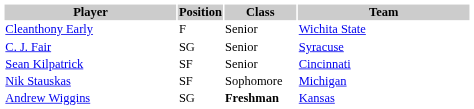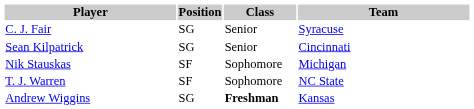 <table style="width:600px" "border:'1' 'solid' 'gray' ">
 <tr>
 <th style="background:#ccc; width:40%;">Player</th>
 <th style="background:#ccc; width:4%;">Position</th>
 <th style="background:#ccc; width:16%;">Class</th>
 <th style="background:#ccc; width:40%;">Team</th>
-</tr>
-<tr>
-<td><a href='#'>Cleanthony Early</a></td>
-<td>F</td>
-<td>Senior</td>
-<td><a href='#'>Wichita State</a></td>
 </tr>
 <tr>
 <td><a href='#'>C. J. Fair</a></td>
 <td>SG</td>
 <td>Senior</td>
 <td><a href='#'>Syracuse</a></td>
 </tr>
 <tr>
 <td><a href='#'>Sean Kilpatrick</a></td>
-<td>SF</td>
+<td>SG</td>
 <td>Senior</td>
 <td><a href='#'>Cincinnati</a></td>
 </tr>
 <tr>
 <td><a href='#'>Nik Stauskas</a></td>
 <td>SF</td>
 <td>Sophomore</td>
 <td><a href='#'>Michigan</a></td>
 </tr>
 <tr>
+<td><a href='#'>T. J. Warren</a></td>
+<td>SF</td>
+<td>Sophomore</td>
+<td><a href='#'>NC State</a></td>
+</tr>
+<tr>
 <td><a href='#'>Andrew Wiggins</a></td>
 <td>SG</td>
 <td><strong>Freshman</strong></td>
 <td><a href='#'>Kansas</a></td>
 </tr>
 </table>
